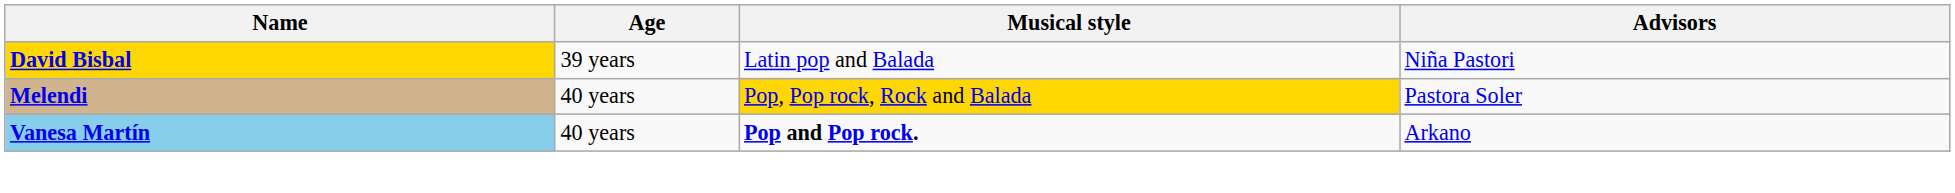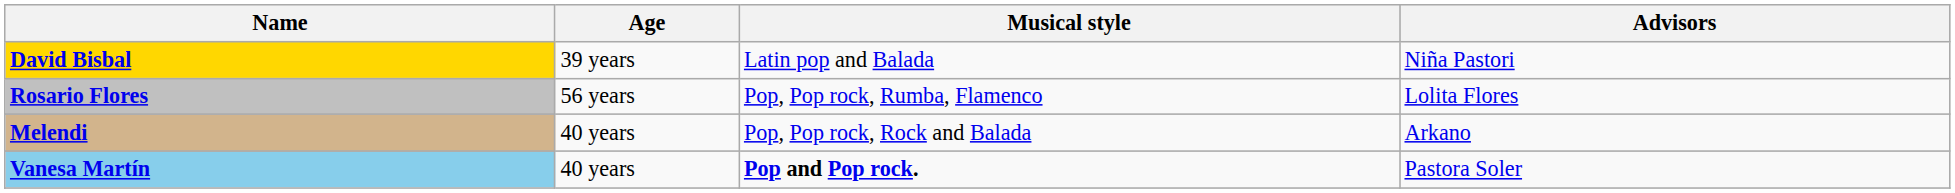 <table class="wikitable" style="font-size:90%; width:100%">
 <tr>
 <th width="15%">Name</th>
 <th width="05%">Age</th>
 <th width="18%">Musical style</th>
 <th width="15%">Advisors</th>
 </tr>
 <tr>
 <td style="background:gold"><strong><a href='#'>David Bisbal</a></strong></td>
 <td>39 years</td>
 <td><a href='#'>Latin pop</a> and <a href='#'>Balada</a></td>
 <td><a href='#'>Niña Pastori</a></td>
 </tr>
 <tr>
+<td style="background:silver"><strong><a href='#'>Rosario Flores</a></strong></td>
+<td>56 years</td>
+<td><a href='#'>Pop</a>, <a href='#'>Pop rock</a>, <a href='#'>Rumba</a>, <a href='#'>Flamenco</a></td>
+<td><a href='#'>Lolita Flores</a></td>
+</tr>
+<tr>
 <td style="background:tan"><strong><a href='#'>Melendi</a></strong></td>
 <td>40 years</td>
-<td style="background: gold;"><a href='#'>Pop</a>, <a href='#'>Pop rock</a>, <a href='#'>Rock</a> and <a href='#'>Balada</a></td>
-<td><a href='#'>Pastora Soler</a></td>
+<td><a href='#'>Pop</a>, <a href='#'>Pop rock</a>, <a href='#'>Rock</a> and <a href='#'>Balada</a></td>
+<td><a href='#'>Arkano</a></td>
 </tr>
 <tr>
 <td style="background:skyblue"><strong><a href='#'>Vanesa Martín</a></strong></td>
 <td>40 years</td>
 <td><strong><a href='#'>Pop</a> and <a href='#'>Pop rock</a>.</strong></td>
-<td><a href='#'>Arkano</a></td>
+<td><a href='#'>Pastora Soler</a></td>
 </tr>
 </table>
